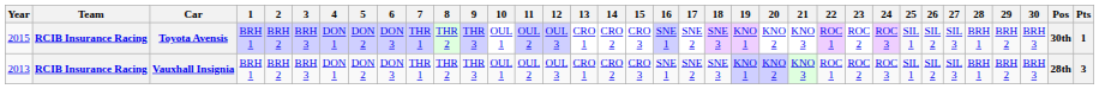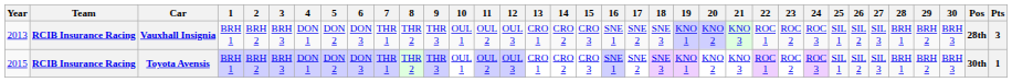 <table class="wikitable" style="text-align:center; font-size:85%">
 <tr>
 <th>Year</th>
 <th>Team</th>
 <th>Car</th>
 <th>1</th>
 <th>2</th>
 <th>3</th>
 <th>4</th>
 <th>5</th>
 <th>6</th>
 <th>7</th>
 <th>8</th>
 <th>9</th>
 <th>10</th>
 <th>11</th>
 <th>12</th>
 <th>13</th>
 <th>14</th>
 <th>15</th>
 <th>16</th>
 <th>17</th>
 <th>18</th>
 <th>19</th>
 <th>20</th>
 <th>21</th>
 <th>22</th>
 <th>23</th>
 <th>24</th>
 <th>25</th>
 <th>26</th>
 <th>27</th>
 <th>28</th>
 <th>29</th>
 <th>30</th>
 <th>Pos</th>
 <th>Pts</th>
 </tr>
 <tr>
+<td><a href='#'>2013</a></td>
+<th nowrap><a href='#'>RCIB Insurance Racing</a></th>
+<th nowrap><a href='#'>Vauxhall Insignia</a></th>
+<td><a href='#'>BRH<br>1</a></td>
+<td><a href='#'>BRH<br>2</a></td>
+<td><a href='#'>BRH<br>3</a></td>
+<td><a href='#'>DON<br>1</a></td>
+<td><a href='#'>DON<br>2</a></td>
+<td><a href='#'>DON<br>3</a></td>
+<td><a href='#'>THR<br>1</a></td>
+<td><a href='#'>THR<br>2</a></td>
+<td><a href='#'>THR<br>3</a></td>
+<td><a href='#'>OUL<br>1</a></td>
+<td><a href='#'>OUL<br>2</a></td>
+<td><a href='#'>OUL<br>3</a></td>
+<td><a href='#'>CRO<br>1</a></td>
+<td><a href='#'>CRO<br>2</a></td>
+<td><a href='#'>CRO<br>3</a></td>
+<td><a href='#'>SNE<br>1</a></td>
+<td><a href='#'>SNE<br>2</a></td>
+<td><a href='#'>SNE<br>3</a></td>
+<td style="background:#CFCFFF;"><a href='#'>KNO<br>1</a><br></td>
+<td style="background:#CFCFFF;"><a href='#'>KNO<br>2</a><br></td>
+<td style="background:#DFFFDF;"><a href='#'>KNO<br>3</a><br></td>
+<td><a href='#'>ROC<br>1</a></td>
+<td><a href='#'>ROC<br>2</a></td>
+<td><a href='#'>ROC<br>3</a></td>
+<td><a href='#'>SIL<br>1</a></td>
+<td><a href='#'>SIL<br>2</a></td>
+<td><a href='#'>SIL<br>3</a></td>
+<td><a href='#'>BRH<br>1</a></td>
+<td><a href='#'>BRH<br>2</a></td>
+<td><a href='#'>BRH<br>3</a></td>
+<th>28th</th>
+<th>3</th>
+</tr>
+<tr>
 <td><a href='#'>2015</a></td>
 <th nowrap><a href='#'>RCIB Insurance Racing</a></th>
 <th nowrap><a href='#'>Toyota Avensis</a></th>
 <td style="background:#CFCFFF;"><a href='#'>BRH<br>1</a><br></td>
 <td style="background:#CFCFFF;"><a href='#'>BRH<br>2</a><br></td>
 <td style="background:#CFCFFF;"><a href='#'>BRH<br>3</a><br></td>
 <td style="background:#CFCFFF;"><a href='#'>DON<br>1</a><br></td>
 <td style="background:#CFCFFF;"><a href='#'>DON<br>2</a><br></td>
 <td style="background:#CFCFFF;"><a href='#'>DON<br>3</a><br></td>
 <td style="background:#CFCFFF;"><a href='#'>THR<br>1</a><br></td>
 <td style="background:#DFFFDF;"><a href='#'>THR<br>2</a><br></td>
 <td style="background:#CFCFFF;"><a href='#'>THR<br>3</a><br></td>
 <td style="background:#FFFFFF;"><a href='#'>OUL<br>1</a><br></td>
 <td style="background:#CFCFFF;"><a href='#'>OUL<br>2</a><br></td>
 <td style="background:#CFCFFF;"><a href='#'>OUL<br>3</a><br></td>
 <td style="background:#FFFFFF;"><a href='#'>CRO<br>1</a><br></td>
 <td style="background:#FFFFFF;"><a href='#'>CRO<br>2</a><br></td>
 <td style="background:#FFFFFF;"><a href='#'>CRO<br>3</a><br></td>
 <td style="background:#CFCFFF;"><a href='#'>SNE<br>1</a><br></td>
 <td style="background:#FFFFFF;"><a href='#'>SNE<br>2</a><br></td>
 <td style="background:#EFCFFF;"><a href='#'>SNE<br>3</a><br></td>
 <td style="background:#EFCFFF;"><a href='#'>KNO<br>1</a><br></td>
 <td style="background:#FFFFFF;"><a href='#'>KNO<br>2</a><br></td>
 <td style="background:#FFFFFF;"><a href='#'>KNO<br>3</a><br></td>
 <td style="background:#EFCFFF;"><a href='#'>ROC<br>1</a><br></td>
 <td style="background:#FFFFFF;"><a href='#'>ROC<br>2</a><br></td>
 <td style="background:#EFCFFF;"><a href='#'>ROC<br>3</a><br></td>
 <td style="background:;"><a href='#'>SIL<br>1</a></td>
 <td style="background:;"><a href='#'>SIL<br>2</a></td>
 <td style="background:;"><a href='#'>SIL<br>3</a></td>
 <td style="background:;"><a href='#'>BRH<br>1</a></td>
 <td style="background:;"><a href='#'>BRH<br>2</a></td>
 <td style="background:;"><a href='#'>BRH<br>3</a></td>
 <th>30th</th>
 <th>1</th>
 </tr>
-<tr>
-<td><a href='#'>2013</a></td>
-<th nowrap><a href='#'>RCIB Insurance Racing</a></th>
-<th nowrap><a href='#'>Vauxhall Insignia</a></th>
-<td><a href='#'>BRH<br>1</a></td>
-<td><a href='#'>BRH<br>2</a></td>
-<td><a href='#'>BRH<br>3</a></td>
-<td><a href='#'>DON<br>1</a></td>
-<td><a href='#'>DON<br>2</a></td>
-<td><a href='#'>DON<br>3</a></td>
-<td><a href='#'>THR<br>1</a></td>
-<td><a href='#'>THR<br>2</a></td>
-<td><a href='#'>THR<br>3</a></td>
-<td><a href='#'>OUL<br>1</a></td>
-<td><a href='#'>OUL<br>2</a></td>
-<td><a href='#'>OUL<br>3</a></td>
-<td><a href='#'>CRO<br>1</a></td>
-<td><a href='#'>CRO<br>2</a></td>
-<td><a href='#'>CRO<br>3</a></td>
-<td><a href='#'>SNE<br>1</a></td>
-<td><a href='#'>SNE<br>2</a></td>
-<td><a href='#'>SNE<br>3</a></td>
-<td style="background:#CFCFFF;"><a href='#'>KNO<br>1</a><br></td>
-<td style="background:#CFCFFF;"><a href='#'>KNO<br>2</a><br></td>
-<td style="background:#DFFFDF;"><a href='#'>KNO<br>3</a><br></td>
-<td><a href='#'>ROC<br>1</a></td>
-<td><a href='#'>ROC<br>2</a></td>
-<td><a href='#'>ROC<br>3</a></td>
-<td><a href='#'>SIL<br>1</a></td>
-<td><a href='#'>SIL<br>2</a></td>
-<td><a href='#'>SIL<br>3</a></td>
-<td><a href='#'>BRH<br>1</a></td>
-<td><a href='#'>BRH<br>2</a></td>
-<td><a href='#'>BRH<br>3</a></td>
-<th>28th</th>
-<th>3</th>
-</tr>
 </table>
